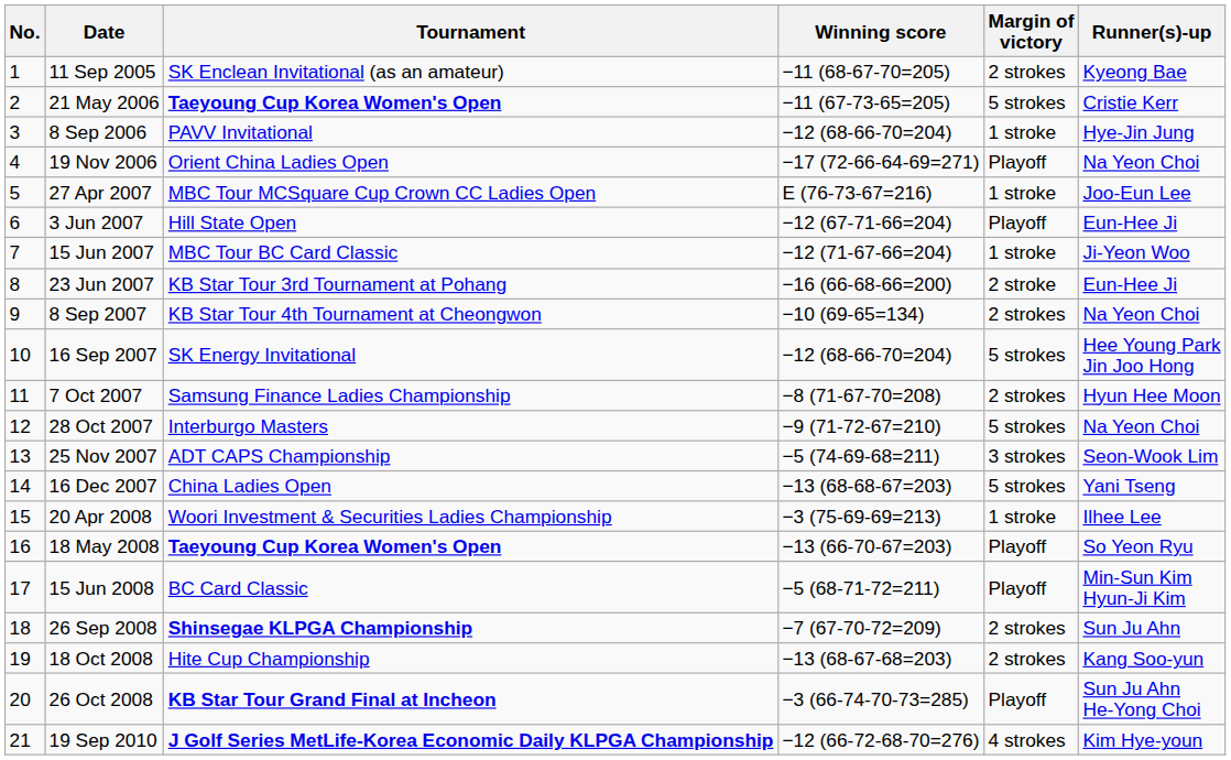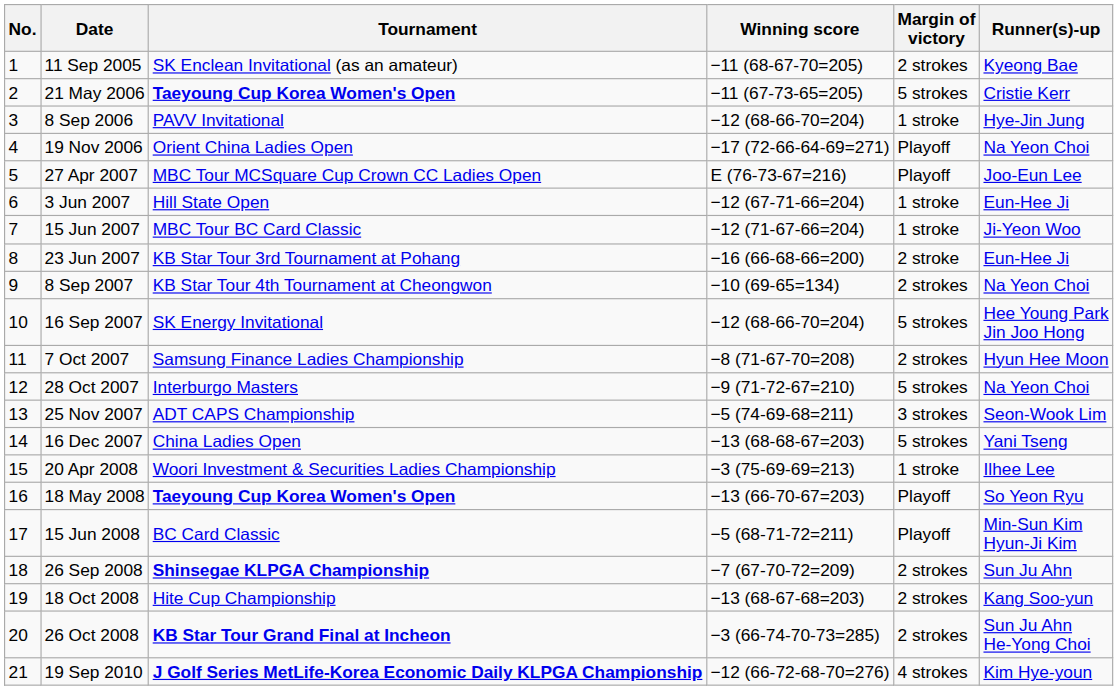 <table class="wikitable" style="font-size:95%;">
 <tr>
 <th>No.</th>
 <th>Date</th>
 <th>Tournament</th>
 <th>Winning score</th>
 <th>Margin of<br>victory</th>
 <th>Runner(s)-up</th>
 </tr>
 <tr>
 <td>1</td>
 <td>11 Sep 2005</td>
 <td><a href='#'>SK Enclean Invitational</a> (as an amateur)</td>
 <td>−11 (68-67-70=205)</td>
 <td>2 strokes</td>
 <td> <a href='#'>Kyeong Bae</a></td>
 </tr>
 <tr>
 <td>2</td>
 <td>21 May 2006</td>
 <td><strong><a href='#'>Taeyoung Cup Korea Women's Open</a></strong></td>
 <td>−11 (67-73-65=205)</td>
 <td>5 strokes</td>
 <td> <a href='#'>Cristie Kerr</a></td>
 </tr>
 <tr>
 <td>3</td>
 <td>8 Sep 2006</td>
 <td><a href='#'>PAVV Invitational</a></td>
 <td>−12 (68-66-70=204)</td>
 <td>1 stroke</td>
 <td> <a href='#'>Hye-Jin Jung</a></td>
 </tr>
 <tr>
 <td>4</td>
 <td>19 Nov 2006</td>
 <td><a href='#'>Orient China Ladies Open</a></td>
 <td>−17 (72-66-64-69=271)</td>
 <td>Playoff</td>
 <td> <a href='#'>Na Yeon Choi</a></td>
 </tr>
 <tr>
 <td>5</td>
 <td>27 Apr 2007</td>
 <td><a href='#'>MBC Tour MCSquare Cup Crown CC Ladies Open</a></td>
 <td>E (76-73-67=216)</td>
-<td>1 stroke</td>
+<td>Playoff</td>
 <td> <a href='#'>Joo-Eun Lee</a></td>
 </tr>
 <tr>
 <td>6</td>
 <td>3 Jun 2007</td>
 <td><a href='#'>Hill State Open</a></td>
 <td>−12 (67-71-66=204)</td>
-<td>Playoff</td>
+<td>1 stroke</td>
 <td> <a href='#'>Eun-Hee Ji</a></td>
 </tr>
 <tr>
 <td>7</td>
 <td>15 Jun 2007</td>
 <td><a href='#'>MBC Tour BC Card Classic</a></td>
 <td>−12 (71-67-66=204)</td>
 <td>1 stroke</td>
 <td> <a href='#'>Ji-Yeon Woo</a></td>
 </tr>
 <tr>
 <td>8</td>
 <td>23 Jun 2007</td>
 <td><a href='#'>KB Star Tour 3rd Tournament at Pohang</a></td>
 <td>−16 (66-68-66=200)</td>
 <td>2 stroke</td>
 <td> <a href='#'>Eun-Hee Ji</a></td>
 </tr>
 <tr>
 <td>9</td>
 <td>8 Sep 2007</td>
 <td><a href='#'>KB Star Tour 4th Tournament at Cheongwon</a></td>
 <td>−10 (69-65=134)</td>
 <td>2 strokes</td>
 <td> <a href='#'>Na Yeon Choi</a></td>
 </tr>
 <tr>
 <td>10</td>
 <td>16 Sep 2007</td>
 <td><a href='#'>SK Energy Invitational</a></td>
 <td>−12 (68-66-70=204)</td>
 <td>5 strokes</td>
 <td> <a href='#'>Hee Young Park</a><br> <a href='#'>Jin Joo Hong</a></td>
 </tr>
 <tr>
 <td>11</td>
 <td>7 Oct 2007</td>
 <td><a href='#'>Samsung Finance Ladies Championship</a></td>
 <td>−8 (71-67-70=208)</td>
 <td>2 strokes</td>
 <td> <a href='#'>Hyun Hee Moon</a></td>
 </tr>
 <tr>
 <td>12</td>
 <td>28 Oct 2007</td>
 <td><a href='#'>Interburgo Masters</a></td>
 <td>−9 (71-72-67=210)</td>
 <td>5 strokes</td>
 <td> <a href='#'>Na Yeon Choi</a></td>
 </tr>
 <tr>
 <td>13</td>
 <td>25 Nov 2007</td>
 <td><a href='#'>ADT CAPS Championship</a></td>
 <td>−5 (74-69-68=211)</td>
 <td>3 strokes</td>
 <td> <a href='#'>Seon-Wook Lim</a></td>
 </tr>
 <tr>
 <td>14</td>
 <td>16 Dec 2007</td>
 <td><a href='#'>China Ladies Open</a></td>
 <td>−13 (68-68-67=203)</td>
 <td>5 strokes</td>
 <td> <a href='#'>Yani Tseng</a></td>
 </tr>
 <tr>
 <td>15</td>
 <td>20 Apr 2008</td>
 <td><a href='#'>Woori Investment & Securities Ladies Championship</a></td>
 <td>−3 (75-69-69=213)</td>
 <td>1 stroke</td>
 <td> <a href='#'>Ilhee Lee</a></td>
 </tr>
 <tr>
 <td>16</td>
 <td>18 May 2008</td>
 <td><strong><a href='#'>Taeyoung Cup Korea Women's Open</a></strong></td>
 <td>−13 (66-70-67=203)</td>
 <td>Playoff</td>
 <td> <a href='#'>So Yeon Ryu</a></td>
 </tr>
 <tr>
 <td>17</td>
 <td>15 Jun 2008</td>
 <td><a href='#'>BC Card Classic</a></td>
 <td>−5 (68-71-72=211)</td>
 <td>Playoff</td>
 <td> <a href='#'>Min-Sun Kim</a><br> <a href='#'>Hyun-Ji Kim</a></td>
 </tr>
 <tr>
 <td>18</td>
 <td>26 Sep 2008</td>
 <td><strong><a href='#'>Shinsegae KLPGA Championship</a></strong></td>
 <td>−7 (67-70-72=209)</td>
 <td>2 strokes</td>
 <td> <a href='#'>Sun Ju Ahn</a></td>
 </tr>
 <tr>
 <td>19</td>
 <td>18 Oct 2008</td>
 <td><a href='#'>Hite Cup Championship</a></td>
 <td>−13 (68-67-68=203)</td>
 <td>2 strokes</td>
 <td> <a href='#'>Kang Soo-yun</a></td>
 </tr>
 <tr>
 <td>20</td>
 <td>26 Oct 2008</td>
 <td><strong><a href='#'>KB Star Tour Grand Final at Incheon</a></strong></td>
 <td>−3 (66-74-70-73=285)</td>
-<td>Playoff</td>
+<td>2 strokes</td>
 <td> <a href='#'>Sun Ju Ahn</a><br> <a href='#'>He-Yong Choi</a></td>
 </tr>
 <tr>
 <td>21</td>
 <td>19 Sep 2010</td>
 <td><strong><a href='#'>J Golf Series MetLife-Korea Economic Daily KLPGA Championship</a></strong></td>
 <td>−12 (66-72-68-70=276)</td>
 <td>4 strokes</td>
 <td> <a href='#'>Kim Hye-youn</a></td>
 </tr>
 </table>
